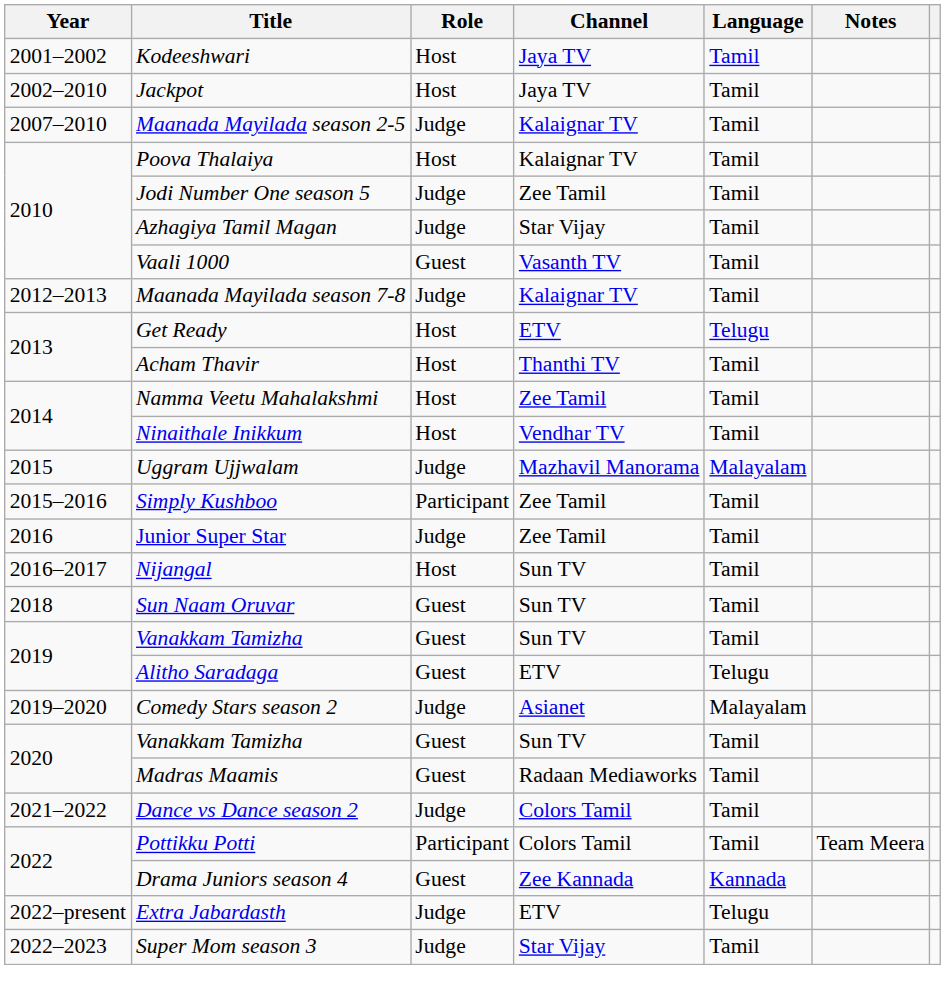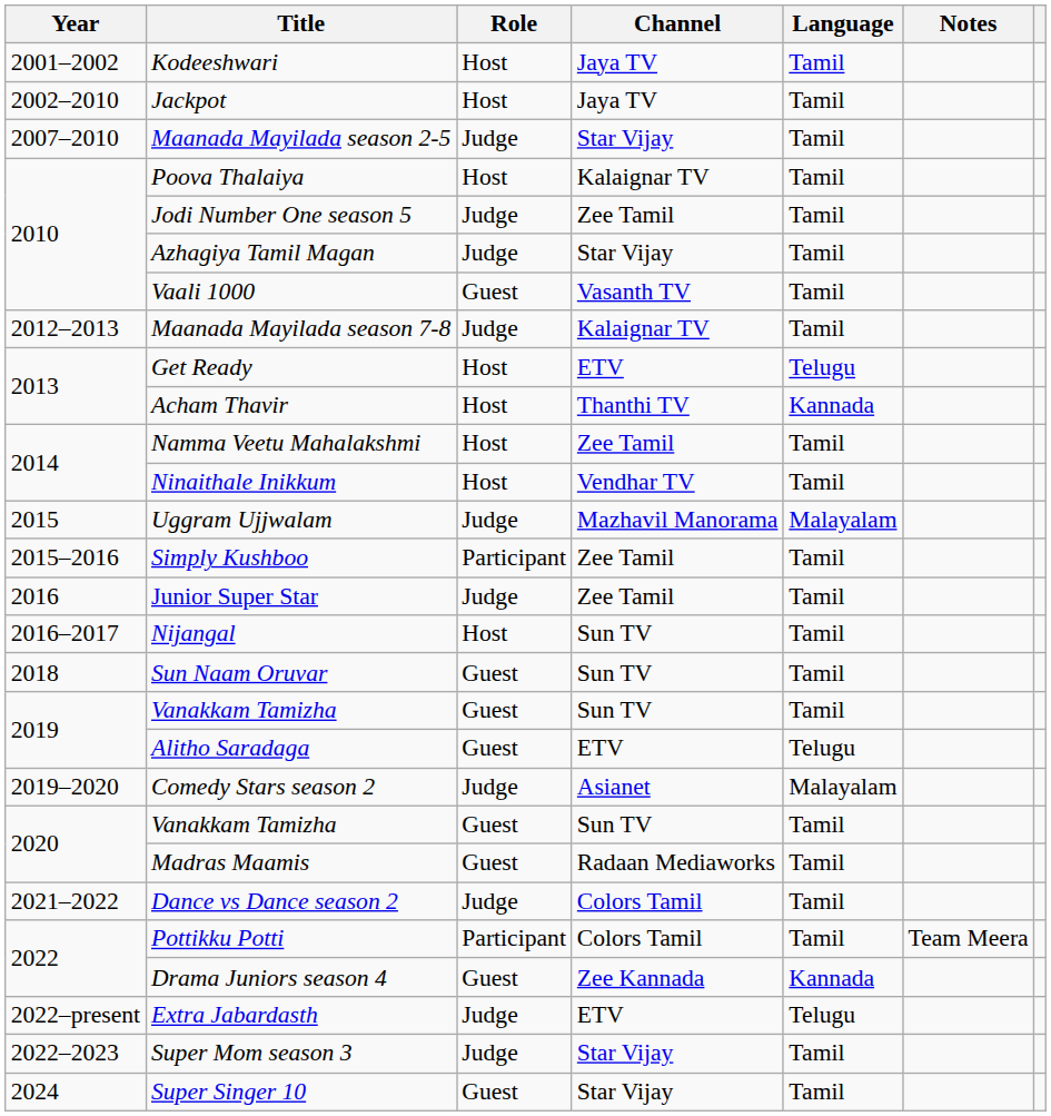 <table class="wikitable sortable">
 <tr>
 <th scope="col">Year</th>
 <th scope="col">Title</th>
 <th scope="col">Role</th>
 <th scope="col">Channel</th>
 <th scope="col">Language</th>
 <th scope="col" class="unsortable">Notes</th>
 <th scope="col" class="unsortable"></th>
 </tr>
 <tr>
 <td>2001–2002</td>
 <td><em>Kodeeshwari</em></td>
 <td>Host</td>
 <td><a href='#'>Jaya TV</a></td>
 <td><a href='#'>Tamil</a></td>
 <td></td>
 <td style="text-align:center;"></td>
 </tr>
 <tr>
 <td>2002–2010</td>
 <td><em>Jackpot</em></td>
 <td>Host</td>
 <td>Jaya TV</td>
 <td>Tamil</td>
 <td></td>
 <td style="text-align:center;"></td>
 </tr>
 <tr>
 <td>2007–2010</td>
 <td><em><a href='#'>Maanada Mayilada</a> season 2-5</em></td>
 <td>Judge</td>
-<td><a href='#'>Kalaignar TV</a></td>
+<td><a href='#'>Star Vijay</a></td>
 <td>Tamil</td>
 <td></td>
 <td style="text-align:center;"></td>
 </tr>
 <tr>
 <td rowspan="4">2010</td>
 <td><em>Poova Thalaiya</em></td>
 <td>Host</td>
 <td>Kalaignar TV</td>
 <td>Tamil</td>
 <td></td>
 <td style="text-align:center;"></td>
 </tr>
 <tr>
 <td><em>Jodi Number One season 5</em></td>
 <td>Judge</td>
 <td>Zee Tamil</td>
 <td>Tamil</td>
 <td></td>
 <td style="text-align:center;"></td>
 </tr>
 <tr>
 <td><em>Azhagiya Tamil Magan</em></td>
 <td>Judge</td>
 <td>Star Vijay</td>
 <td>Tamil</td>
 <td></td>
 <td style="text-align:center;"></td>
 </tr>
 <tr>
 <td><em>Vaali 1000</em></td>
 <td>Guest</td>
 <td><a href='#'>Vasanth TV</a></td>
 <td>Tamil</td>
 <td></td>
 <td style="text-align:center;"></td>
 </tr>
 <tr>
 <td>2012–2013</td>
 <td><em>Maanada Mayilada season 7-8</em></td>
 <td>Judge</td>
 <td><a href='#'>Kalaignar TV</a></td>
 <td>Tamil</td>
 <td></td>
 <td style="text-align:center;"></td>
 </tr>
 <tr>
 <td rowspan="2">2013</td>
 <td><em>Get Ready</em></td>
 <td>Host</td>
 <td><a href='#'>ETV</a></td>
 <td><a href='#'>Telugu</a></td>
 <td></td>
 <td style="text-align:center;"></td>
 </tr>
 <tr>
 <td><em>Acham Thavir</em></td>
 <td>Host</td>
 <td><a href='#'>Thanthi TV</a></td>
-<td>Tamil</td>
+<td><a href='#'>Kannada</a></td>
 <td></td>
 <td style="text-align:center;"></td>
 </tr>
 <tr>
 <td rowspan="2">2014</td>
 <td><em>Namma Veetu Mahalakshmi</em></td>
 <td>Host</td>
 <td><a href='#'>Zee Tamil</a></td>
 <td>Tamil</td>
 <td></td>
 <td style="text-align:center;"></td>
 </tr>
 <tr>
 <td><em><a href='#'>Ninaithale Inikkum</a></em></td>
 <td>Host</td>
 <td><a href='#'>Vendhar TV</a></td>
 <td>Tamil</td>
 <td></td>
 <td style="text-align:center;"></td>
 </tr>
 <tr>
 <td>2015</td>
 <td><em>Uggram Ujjwalam</em></td>
 <td>Judge</td>
 <td><a href='#'>Mazhavil Manorama</a></td>
 <td><a href='#'>Malayalam</a></td>
 <td></td>
 <td style="text-align:center;"></td>
 </tr>
 <tr>
 <td>2015–2016</td>
 <td><em><a href='#'>Simply Kushboo</a></em></td>
 <td>Participant</td>
 <td>Zee Tamil</td>
 <td>Tamil</td>
 <td></td>
 <td style="text-align:center;"></td>
 </tr>
 <tr>
 <td>2016</td>
 <td><a href='#'>Junior Super Star</a></td>
 <td>Judge</td>
 <td>Zee Tamil</td>
 <td>Tamil</td>
 <td></td>
 <td style="text-align:center;"></td>
 </tr>
 <tr>
 <td>2016–2017</td>
 <td><em><a href='#'>Nijangal</a></em></td>
 <td>Host</td>
 <td>Sun TV</td>
 <td>Tamil</td>
 <td></td>
 <td style="text-align:center;"></td>
 </tr>
 <tr>
 <td>2018</td>
 <td><em><a href='#'>Sun Naam Oruvar</a></em></td>
 <td>Guest</td>
 <td>Sun TV</td>
 <td>Tamil</td>
 <td></td>
 <td style="text-align:center;"></td>
 </tr>
 <tr>
 <td rowspan="2">2019</td>
 <td><em><a href='#'>Vanakkam Tamizha</a></em></td>
 <td>Guest</td>
 <td>Sun TV</td>
 <td>Tamil</td>
 <td></td>
 <td style="text-align:center;"></td>
 </tr>
 <tr>
 <td><em><a href='#'>Alitho Saradaga</a></em></td>
 <td>Guest</td>
 <td>ETV</td>
 <td>Telugu</td>
 <td></td>
 <td style="text-align:center;"></td>
 </tr>
 <tr>
 <td>2019–2020</td>
 <td><em>Comedy Stars season 2</em></td>
 <td>Judge</td>
 <td><a href='#'>Asianet</a></td>
 <td>Malayalam</td>
 <td></td>
 <td style="text-align:center;"></td>
 </tr>
 <tr>
 <td rowspan="2">2020</td>
 <td><em>Vanakkam Tamizha</em></td>
 <td>Guest</td>
 <td>Sun TV</td>
 <td>Tamil</td>
 <td></td>
 <td style="text-align:center;"></td>
 </tr>
 <tr>
 <td><em>Madras Maamis</em></td>
 <td>Guest</td>
 <td>Radaan Mediaworks</td>
 <td>Tamil</td>
 <td></td>
 <td style="text-align:center;"></td>
 </tr>
 <tr>
 <td>2021–2022</td>
 <td><em><a href='#'>Dance vs Dance season 2</a></em></td>
 <td>Judge</td>
 <td><a href='#'>Colors Tamil</a></td>
 <td>Tamil</td>
 <td></td>
 <td style="text-align:center;"></td>
 </tr>
 <tr>
 <td rowspan="2">2022</td>
 <td><em><a href='#'>Pottikku Potti</a></em></td>
 <td>Participant</td>
 <td>Colors Tamil</td>
 <td>Tamil</td>
 <td>Team Meera</td>
 <td style="text-align:center;"></td>
 </tr>
 <tr>
 <td><em>Drama Juniors season 4</em></td>
 <td>Guest</td>
 <td><a href='#'>Zee Kannada</a></td>
 <td><a href='#'>Kannada</a></td>
 <td></td>
 <td style="text-align:center;"></td>
 </tr>
 <tr>
 <td>2022–present</td>
 <td><em><a href='#'>Extra Jabardasth</a></em></td>
 <td>Judge</td>
 <td>ETV</td>
 <td>Telugu</td>
 <td></td>
 <td style="text-align:center;"></td>
 </tr>
 <tr>
 <td>2022–2023</td>
 <td><em>Super Mom season 3</em></td>
 <td>Judge</td>
 <td><a href='#'>Star Vijay</a></td>
 <td>Tamil</td>
 <td></td>
 <td style="text-align:center;"></td>
 </tr>
+<tr>
+<td>2024</td>
+<td><em><a href='#'>Super Singer 10</a></em></td>
+<td>Guest</td>
+<td>Star Vijay</td>
+<td>Tamil</td>
+<td></td>
+<td style="text-align:center;"></td>
+</tr>
 </table>
